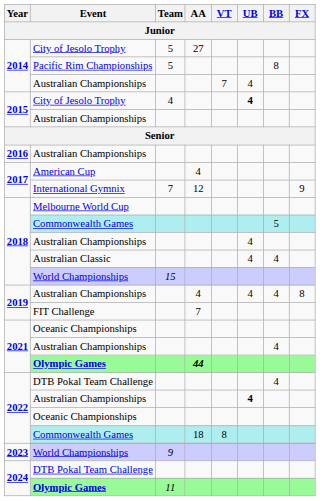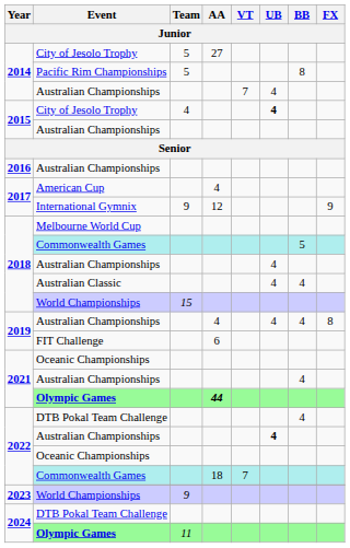 <table class="wikitable" border=1 style="text-align:center; font-size:95%;">
 <tr>
 <th>Year</th>
 <th>Event</th>
 <th style="width:30px;">Team</th>
 <th style="width:30px;">AA</th>
 <th style="width:30px;"><a href='#'>VT</a></th>
 <th style="width:30px;"><a href='#'>UB</a></th>
 <th style="width:30px;"><a href='#'>BB</a></th>
 <th style="width:30px;"><a href='#'>FX</a></th>
 </tr>
 <tr>
 <th colspan="8"><strong>Junior</strong></th>
 </tr>
 <tr>
 <td rowspan="3"><strong><a href='#'>2014</a></strong></td>
 <td align=left><a href='#'>City of Jesolo Trophy</a></td>
 <td>5</td>
 <td>27</td>
 <td></td>
 <td></td>
 <td></td>
 <td></td>
 </tr>
 <tr>
 <td align=left><a href='#'>Pacific Rim Championships</a></td>
 <td>5</td>
 <td></td>
 <td></td>
 <td></td>
 <td>8</td>
 </tr>
 <tr>
 <td align=left>Australian Championships</td>
 <td></td>
 <td></td>
 <td>7</td>
 <td>4</td>
 <td></td>
 <td></td>
 </tr>
 <tr>
 <td rowspan="2"><strong><a href='#'>2015</a></strong></td>
 <td align=left><a href='#'>City of Jesolo Trophy</a></td>
 <td>4</td>
 <td></td>
 <td></td>
 <td><strong>4</strong></td>
 <td></td>
 <td></td>
 </tr>
 <tr>
 <td align=left>Australian Championships</td>
 <td></td>
 <td></td>
 <td></td>
 <td></td>
 <td></td>
 <td></td>
 </tr>
 <tr>
 <th colspan="8"><strong>Senior</strong></th>
 </tr>
 <tr>
 <td rowspan="1"><strong><a href='#'>2016</a></strong></td>
 <td align=left>Australian Championships</td>
 <td></td>
 <td></td>
 <td></td>
 <td></td>
 <td></td>
 <td></td>
 </tr>
 <tr>
 <td rowspan="2"><strong><a href='#'>2017</a></strong></td>
 <td align=left><a href='#'>American Cup</a></td>
 <td></td>
 <td>4</td>
 <td></td>
 <td></td>
 <td></td>
 <td></td>
 </tr>
 <tr>
 <td align=left><a href='#'>International Gymnix</a></td>
-<td>7</td>
+<td>9</td>
 <td>12</td>
 <td></td>
 <td></td>
 <td></td>
 <td>9</td>
 </tr>
 <tr>
 <td rowspan="5"><strong><a href='#'>2018</a></strong></td>
 <td align=left><a href='#'>Melbourne World Cup</a></td>
 <td></td>
 <td></td>
 <td></td>
 <td></td>
 <td></td>
 <td></td>
 </tr>
 <tr bgcolor="#afeeee">
 <td align=left><a href='#'>Commonwealth Games</a></td>
 <td></td>
 <td></td>
 <td></td>
 <td></td>
 <td>5</td>
 <td></td>
 </tr>
 <tr>
 <td align=left>Australian Championships</td>
 <td></td>
 <td></td>
 <td></td>
 <td>4</td>
 <td></td>
 <td></td>
 </tr>
 <tr>
 <td align=left>Australian Classic</td>
 <td></td>
 <td></td>
 <td></td>
 <td>4</td>
 <td>4</td>
 <td></td>
 </tr>
 <tr style="background:#ccf;">
 <td align=left><a href='#'>World Championships</a></td>
 <td><em>15</em></td>
 <td></td>
 <td></td>
 <td></td>
 <td></td>
 <td></td>
 </tr>
 <tr>
 <td rowspan="2"><strong><a href='#'>2019</a></strong></td>
 <td align=left>Australian Championships</td>
 <td></td>
 <td>4</td>
 <td></td>
 <td>4</td>
 <td>4</td>
 <td>8</td>
 </tr>
 <tr>
 <td align=left>FIT Challenge</td>
 <td></td>
-<td>7</td>
+<td>6</td>
 <td></td>
 <td></td>
 <td></td>
 <td></td>
 </tr>
 <tr>
 <td rowspan="3"><strong><a href='#'>2021</a></strong></td>
 <td align=left>Oceanic Championships</td>
 <td></td>
 <td></td>
 <td></td>
 <td></td>
 <td></td>
 <td></td>
 </tr>
 <tr>
 <td align=left>Australian Championships</td>
 <td></td>
 <td></td>
 <td></td>
 <td></td>
 <td>4</td>
 <td></td>
 </tr>
 <tr style="background:#98FB98;">
 <td align=left><strong><a href='#'>Olympic Games</a></strong></td>
 <td></td>
 <td><strong><em>44</em></strong></td>
 <td></td>
 <td></td>
 <td></td>
 <td></td>
 </tr>
 <tr>
 <td rowspan="4"><strong><a href='#'>2022</a></strong></td>
 <td align=left>DTB Pokal Team Challenge</td>
 <td></td>
 <td></td>
 <td></td>
 <td></td>
 <td>4</td>
 <td></td>
 </tr>
 <tr>
 <td align=left>Australian Championships</td>
 <td></td>
 <td></td>
 <td></td>
 <td><strong>4</strong></td>
 <td></td>
 <td></td>
 </tr>
 <tr>
 <td align=left>Oceanic Championships</td>
 <td></td>
 <td></td>
 <td></td>
 <td></td>
 <td></td>
 <td></td>
 </tr>
 <tr bgcolor="#afeeee">
 <td align=left><a href='#'>Commonwealth Games</a></td>
 <td></td>
 <td>18</td>
-<td>8</td>
+<td>7</td>
 <td></td>
 <td></td>
 <td></td>
 </tr>
 <tr>
 <td rowspan="2"><strong><a href='#'>2023</a></strong></td>
 </tr>
 <tr bgcolor=#CCCCFF>
 <td align=left><a href='#'>World Championships</a></td>
 <td><em>9</em></td>
 <td></td>
 <td></td>
 <td></td>
 <td></td>
 <td></td>
 </tr>
 <tr>
 <td rowspan="2"><strong><a href='#'>2024</a></strong></td>
 <td align=left><a href='#'>DTB Pokal Team Challenge</a></td>
 <td></td>
 <td></td>
 <td></td>
 <td></td>
 <td></td>
 <td></td>
 </tr>
 <tr bgcolor=98FB98>
 <td align=left><strong><a href='#'>Olympic Games</a></strong></td>
 <td><em>11</em></td>
 <td></td>
 <td></td>
 <td></td>
 <td></td>
 <td></td>
 </tr>
 </table>
